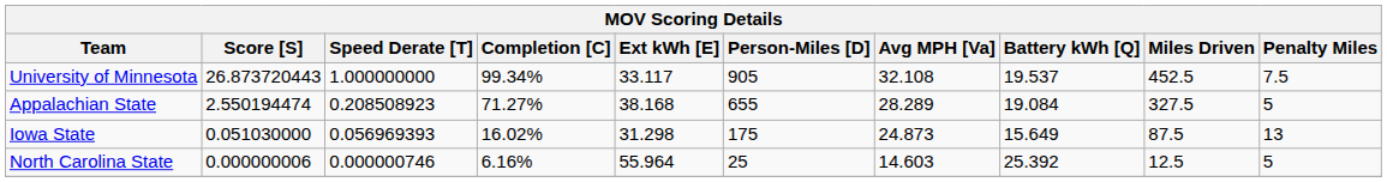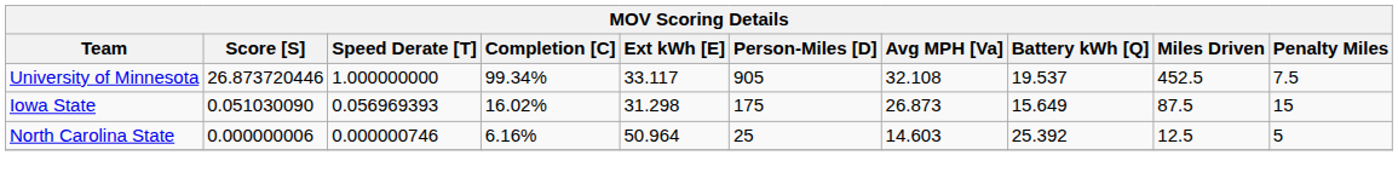 <table class="wikitable collapsible collapsed" style="min-width:50em;">
 <tr>
 <th colspan=10>MOV Scoring Details</th>
 </tr>
 <tr>
 <th>Team</th>
 <th>Score [S]</th>
 <th>Speed Derate [T]</th>
 <th>Completion [C]</th>
 <th>Ext kWh [E]</th>
 <th>Person-Miles [D]</th>
 <th>Avg MPH [Va]</th>
 <th>Battery kWh [Q]</th>
 <th>Miles Driven</th>
 <th>Penalty Miles</th>
 </tr>
 <tr>
 <td><a href='#'>University of Minnesota</a></td>
-<td>26.873720443</td>
+<td>26.873720446</td>
 <td>1.000000000</td>
 <td>99.34%</td>
 <td>33.117</td>
 <td>905</td>
 <td>32.108</td>
 <td>19.537</td>
 <td>452.5</td>
 <td>7.5</td>
 </tr>
 <tr>
-<td><a href='#'>Appalachian State</a></td>
-<td>2.550194474</td>
-<td>0.208508923</td>
-<td>71.27%</td>
-<td>38.168</td>
-<td>655</td>
-<td>28.289</td>
-<td>19.084</td>
-<td>327.5</td>
-<td>5</td>
-</tr>
-<tr>
 <td><a href='#'>Iowa State</a></td>
-<td>0.051030000</td>
+<td>0.051030090</td>
 <td>0.056969393</td>
 <td>16.02%</td>
 <td>31.298</td>
 <td>175</td>
-<td>24.873</td>
+<td>26.873</td>
 <td>15.649</td>
 <td>87.5</td>
-<td>13</td>
+<td>15</td>
 </tr>
 <tr>
 <td><a href='#'>North Carolina State</a></td>
 <td>0.000000006</td>
 <td>0.000000746</td>
 <td>6.16%</td>
-<td>55.964</td>
+<td>50.964</td>
 <td>25</td>
 <td>14.603</td>
 <td>25.392</td>
 <td>12.5</td>
 <td>5</td>
 </tr>
 <tr>
 </tr>
 </table>
